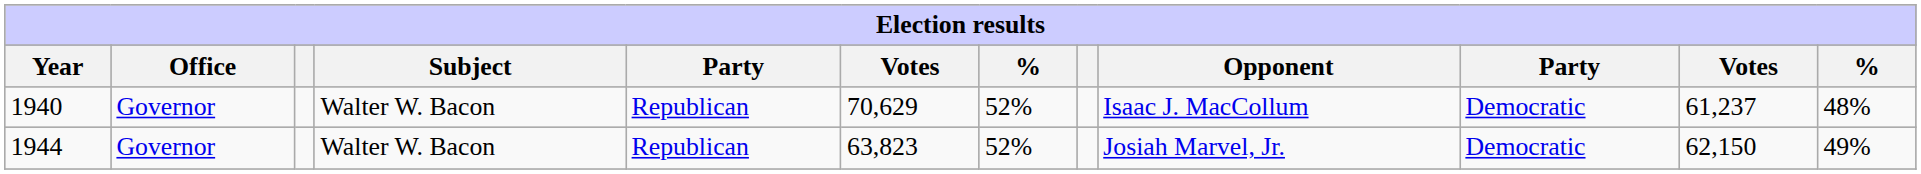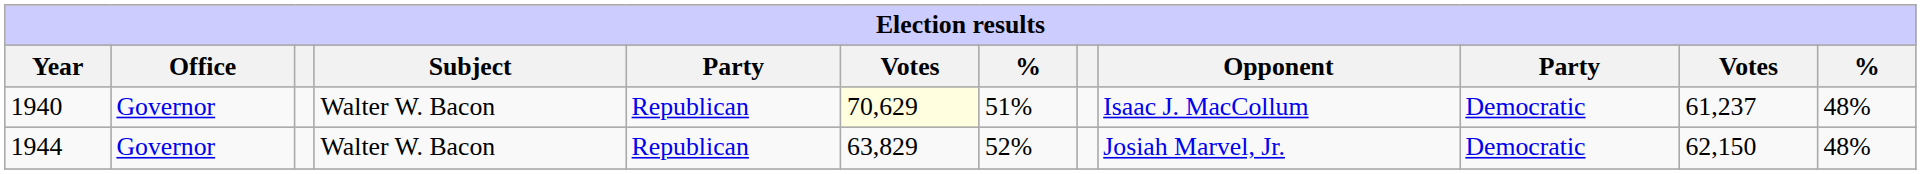 <table class=wikitable style="width: 94%" style="text-align: center;" align="center">
 <tr bgcolor=#cccccc>
 <th colspan=12 style="background: #ccccff;">Election results</th>
 </tr>
 <tr>
 <th><strong>Year</strong></th>
 <th><strong>Office</strong></th>
 <th></th>
 <th><strong>Subject</strong></th>
 <th><strong>Party</strong></th>
 <th><strong>Votes</strong></th>
 <th><strong>%</strong></th>
 <th></th>
 <th><strong>Opponent</strong></th>
 <th><strong>Party</strong></th>
 <th><strong>Votes</strong></th>
 <th><strong>%</strong></th>
 </tr>
 <tr>
 <td>1940</td>
 <td><a href='#'>Governor</a></td>
 <td></td>
 <td>Walter W. Bacon</td>
 <td><a href='#'>Republican</a></td>
-<td>70,629</td>
-<td>52%</td>
+<td style="background: lightyellow;">70,629</td>
+<td>51%</td>
 <td></td>
 <td><a href='#'>Isaac J. MacCollum</a></td>
 <td><a href='#'>Democratic</a></td>
 <td>61,237</td>
 <td>48%</td>
 </tr>
 <tr>
 <td>1944</td>
 <td><a href='#'>Governor</a></td>
 <td></td>
 <td>Walter W. Bacon</td>
 <td><a href='#'>Republican</a></td>
-<td>63,823</td>
+<td>63,829</td>
 <td>52%</td>
 <td></td>
 <td><a href='#'>Josiah Marvel, Jr.</a></td>
 <td><a href='#'>Democratic</a></td>
 <td>62,150</td>
-<td>49%</td>
+<td>48%</td>
 </tr>
 </table>
